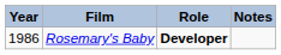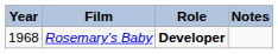 <table class="wikitable" style="font-size:95%;">
 <tr>
 <th style="background:#B0C4DE;">Year</th>
 <th style="background:#B0C4DE;">Film</th>
 <th style="background:#B0C4DE;">Role</th>
 <th style="background:#B0C4DE;">Notes</th>
 </tr>
 <tr>
-<td>1986</td>
+<td>1968</td>
 <td><em><a href='#'>Rosemary's Baby</a></em></td>
 <td><strong>Developer</strong></td>
 <td></td>
 </tr>
 </table>
